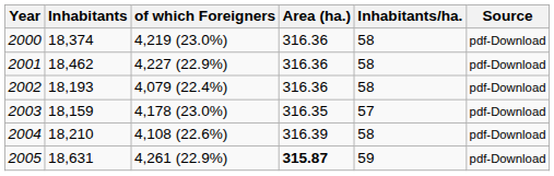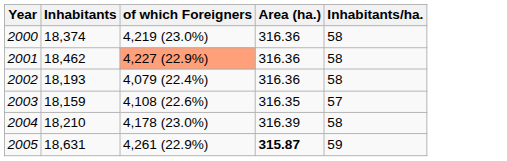 <table class="wikitable">
 <tr ---->
 <th bgcolor=ececec>Year</th>
 <th bgcolor=ececec>Inhabitants</th>
 <th bgcolor=ececec>of which Foreigners</th>
 <th bgcolor=ececec>Area (ha.)</th>
 <th bgcolor=ececec>Inhabitants/ha.</th>
-<th bgcolor=ececec>Source</th>
 </tr>
 <tr ---->
 <td><em>2000</em></td>
 <td>18,374</td>
 <td>4,219 (23.0%)</td>
 <td>316.36</td>
 <td>58</td>
-<td><small> pdf-Download</small></td>
 </tr>
 <tr ---->
 <td><em>2001</em></td>
 <td>18,462</td>
-<td>4,227 (22.9%)</td>
+<td style="background: lightsalmon;">4,227 (22.9%)</td>
 <td>316.36</td>
 <td>58</td>
-<td><small> pdf-Download</small></td>
 </tr>
 <tr ---->
 <td><em>2002</em></td>
 <td>18,193</td>
 <td>4,079 (22.4%)</td>
 <td>316.36</td>
 <td>58</td>
-<td><small> pdf-Download</small></td>
 </tr>
 <tr ---->
 <td><em>2003</em></td>
 <td>18,159</td>
-<td>4,178 (23.0%)</td>
+<td>4,108 (22.6%)</td>
 <td>316.35</td>
 <td>57</td>
-<td><small> pdf-Download</small></td>
 </tr>
 <tr ---->
 <td><em>2004</em></td>
 <td>18,210</td>
-<td>4,108 (22.6%)</td>
+<td>4,178 (23.0%)</td>
 <td>316.39</td>
 <td>58</td>
-<td><small> pdf-Download</small></td>
 </tr>
 <tr ---->
 <td><em>2005</em></td>
 <td>18,631</td>
 <td>4,261 (22.9%)</td>
 <td><strong>315.87</strong></td>
 <td>59</td>
-<td><small> pdf-Download</small></td>
 </tr>
 </table>
